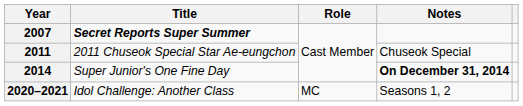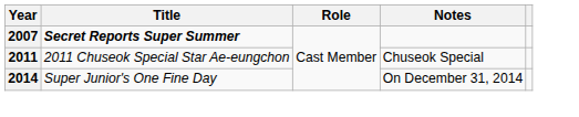 <table class="wikitable plainrowheaders">
 <tr>
 <th scope="col">Year</th>
 <th scope="col">Title</th>
 <th scope="col">Role</th>
 <th scope="col">Notes</th>
 <th scope="col" class="unsortable"></th>
 </tr>
 <tr>
 <th scope="row">2007</th>
 <td><strong><em>Secret Reports Super Summer</em></strong></td>
 <td rowspan="3">Cast Member</td>
 <td></td>
 <td></td>
 </tr>
 <tr>
 <th scope="row">2011</th>
 <td><em>2011 Chuseok Special Star Ae-eungchon</em></td>
 <td>Chuseok Special</td>
 <td></td>
 </tr>
 <tr>
 <th scope="row">2014</th>
 <td><em>Super Junior's One Fine Day</em></td>
-<td><strong>On December 31, 2014</strong></td>
-<td></td>
-</tr>
-<tr>
-<th scope="row">2020–2021</th>
-<td><em>Idol Challenge: Another Class</em></td>
-<td>MC</td>
-<td>Seasons 1, 2</td>
+<td>On December 31, 2014</td>
 <td></td>
 </tr>
 </table>
